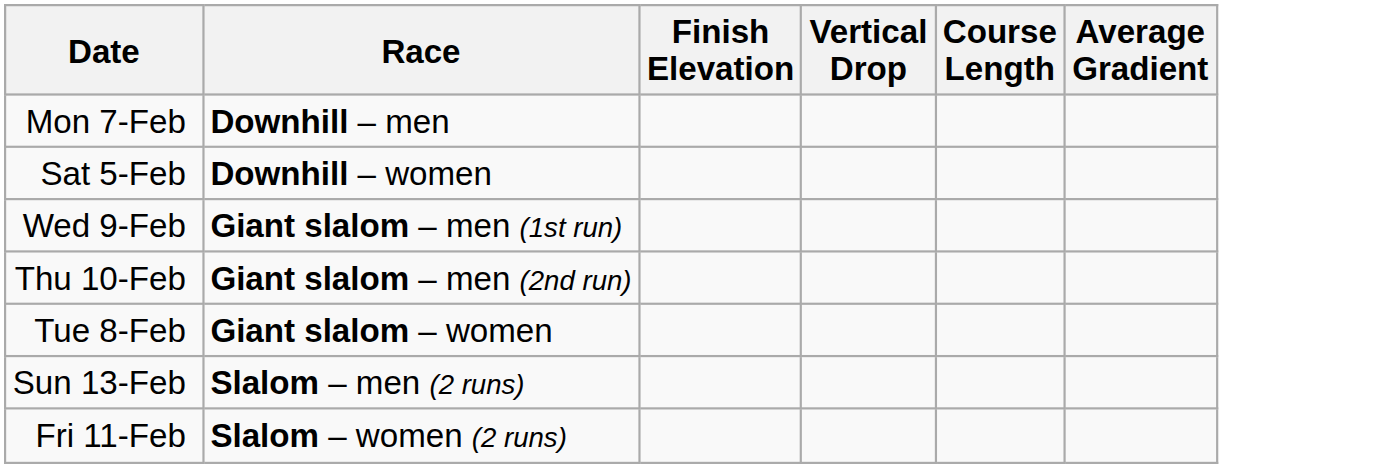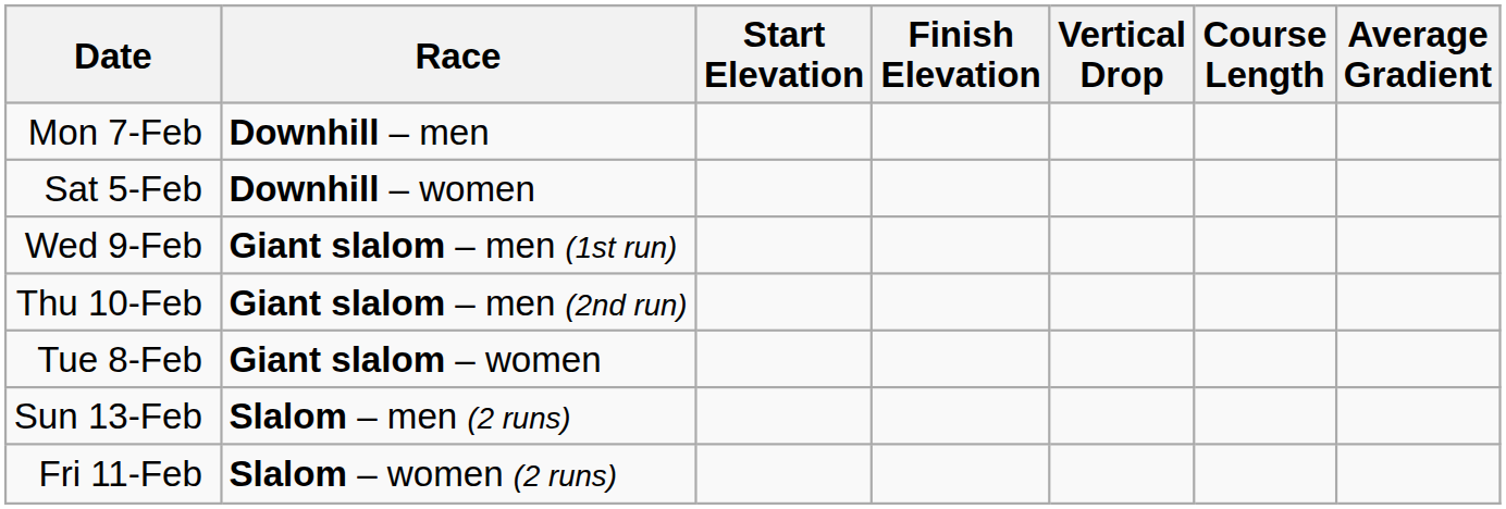 <table class=wikitable style="font-size:95%;">
 <tr bgcolor=lightgrey>
 <th>Date</th>
 <th>Race</th>
+<th>Start<br>Elevation</th>
 <th>Finish<br>Elevation</th>
 <th>Vertical<br>Drop</th>
 <th>Course<br>Length</th>
 <th>Average<br>Gradient</th>
 </tr>
 <tr>
 <td align=right>Mon 7-Feb </td>
 <td><strong>Downhill</strong> – men</td>
+<td align=right> </td>
 <td> </td>
 <td> </td>
 <td> </td>
 <td align=center></td>
 </tr>
 <tr>
 <td align=right>Sat 5-Feb </td>
 <td><strong>Downhill</strong> – women</td>
+<td align=right> </td>
 <td> </td>
 <td> </td>
 <td> </td>
 <td align=center></td>
 </tr>
 <tr>
 <td align=right>Wed 9-Feb </td>
 <td><strong>Giant slalom</strong> – men <small><em>(1st run)</em></small></td>
+<td align=right> </td>
 <td> </td>
 <td> </td>
 <td> </td>
 <td align=center></td>
 </tr>
 <tr>
 <td align=right>Thu 10-Feb </td>
 <td><strong>Giant slalom</strong> – men <small><em>(2nd run)</em></small></td>
+<td align=right> </td>
 <td> </td>
 <td> </td>
 <td> </td>
 <td align=center></td>
 </tr>
 <tr>
 <td align=right>Tue 8-Feb </td>
 <td><strong>Giant slalom</strong> – women</td>
+<td align=right> </td>
 <td> </td>
 <td> </td>
 <td> </td>
 <td align=center></td>
 </tr>
 <tr>
 <td align=right>Sun 13-Feb </td>
 <td><strong>Slalom</strong> – men <small><em>(2 runs)</em></small></td>
+<td align=right> </td>
 <td> </td>
 <td> </td>
 <td> </td>
 <td align=center></td>
 </tr>
 <tr>
 <td align=right>Fri 11-Feb </td>
 <td><strong>Slalom</strong> – women <small><em>(2 runs)</em></small></td>
+<td align=right> </td>
 <td> </td>
 <td> </td>
 <td> </td>
 <td align=center></td>
 </tr>
 </table>
